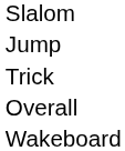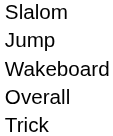 <table>
 <tr>
 <td>Slalom </td>
 <td></td>
 <td></td>
 <td></td>
 </tr>
 <tr>
 <td>Jump </td>
 <td></td>
 <td></td>
 <td></td>
 </tr>
 <tr>
-<td>Trick</td>
+<td>Wakeboard</td>
 <td></td>
 <td></td>
 <td></td>
 </tr>
 <tr>
 <td>Overall</td>
 <td></td>
 <td></td>
 <td></td>
 </tr>
 <tr>
-<td>Wakeboard</td>
+<td>Trick</td>
 <td></td>
 <td></td>
 <td></td>
 </tr>
 <tr>
 </tr>
 </table>
